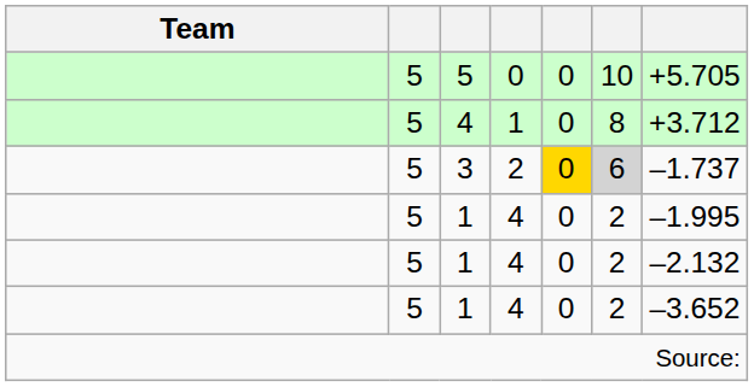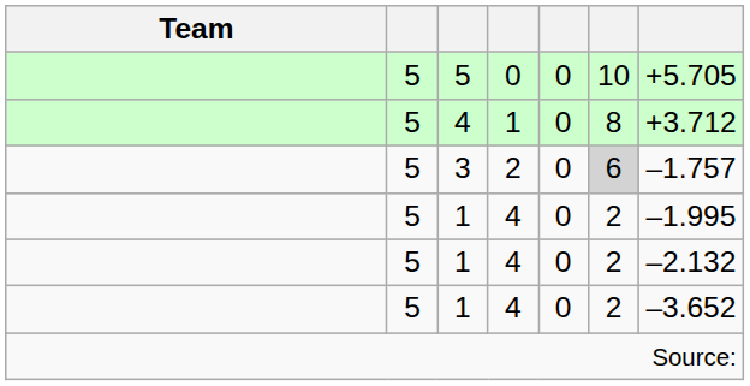 <table class="wikitable" style="text-align:center">
 <tr>
 <th width=200>Team</th>
 <th width=20></th>
 <th width=20></th>
 <th width=20></th>
 <th width=20></th>
 <th width=20></th>
 <th width=45></th>
 </tr>
 <tr style="background:#cfc">
 <td align="left"></td>
 <td>5</td>
 <td>5</td>
 <td>0</td>
 <td>0</td>
 <td>10</td>
 <td>+5.705</td>
 </tr>
 <tr style="background:#cfc">
 <td align="left"></td>
 <td>5</td>
 <td>4</td>
 <td>1</td>
 <td>0</td>
 <td>8</td>
 <td>+3.712</td>
 </tr>
 <tr>
 <td align="left"></td>
 <td>5</td>
 <td>3</td>
 <td>2</td>
-<td style="background: gold;">0</td>
+<td>0</td>
 <td style="background: lightgrey;">6</td>
-<td>–1.737</td>
+<td>–1.757</td>
 </tr>
 <tr>
 <td align="left"></td>
 <td>5</td>
 <td>1</td>
 <td>4</td>
 <td>0</td>
 <td>2</td>
 <td>–1.995</td>
 </tr>
 <tr>
 <td align="left"></td>
 <td>5</td>
 <td>1</td>
 <td>4</td>
 <td>0</td>
 <td>2</td>
 <td>–2.132</td>
 </tr>
 <tr>
 <td align="left"></td>
 <td>5</td>
 <td>1</td>
 <td>4</td>
 <td>0</td>
 <td>2</td>
 <td>–3.652</td>
 </tr>
 <tr>
 <td colspan=7 align=right><small>Source: </small></td>
 </tr>
 </table>
